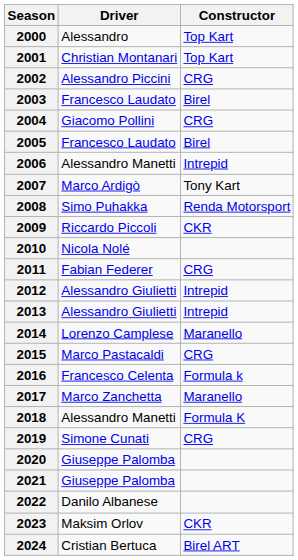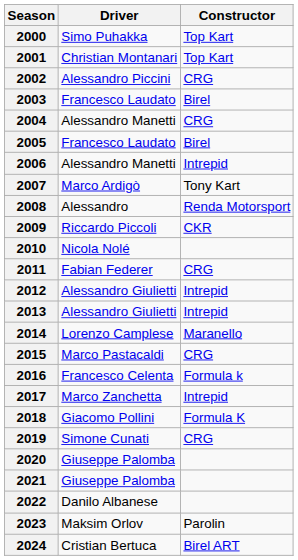 <table class="wikitable" style="font-size: 95%;">
 <tr>
 <th>Season</th>
 <th>Driver</th>
 <th>Constructor</th>
 </tr>
 <tr>
 <th>2000</th>
-<td> Alessandro</td>
+<td> <a href='#'>Simo Puhakka</a></td>
 <td><a href='#'>Top Kart</a></td>
 </tr>
 <tr>
 <th>2001</th>
 <td> <a href='#'>Christian Montanari</a></td>
 <td><a href='#'>Top Kart</a></td>
 </tr>
 <tr>
 <th>2002</th>
 <td> <a href='#'>Alessandro Piccini</a></td>
 <td><a href='#'>CRG</a></td>
 </tr>
 <tr>
 <th>2003</th>
 <td> <a href='#'>Francesco Laudato</a></td>
 <td><a href='#'>Birel</a></td>
 </tr>
 <tr>
 <th>2004</th>
-<td> <a href='#'>Giacomo Pollini</a></td>
+<td> Alessandro Manetti</td>
 <td><a href='#'>CRG</a></td>
 </tr>
 <tr>
 <th>2005</th>
 <td> <a href='#'>Francesco Laudato</a></td>
 <td><a href='#'>Birel</a></td>
 </tr>
 <tr>
 <th>2006</th>
 <td> Alessandro Manetti</td>
 <td><a href='#'>Intrepid</a></td>
 </tr>
 <tr>
 <th>2007</th>
 <td> <a href='#'>Marco Ardigò</a></td>
 <td>Tony Kart</td>
 </tr>
 <tr>
 <th>2008</th>
-<td> <a href='#'>Simo Puhakka</a></td>
+<td> Alessandro</td>
 <td><a href='#'>Renda Motorsport</a></td>
 </tr>
 <tr>
 <th>2009</th>
 <td> <a href='#'>Riccardo Piccoli</a></td>
 <td><a href='#'>CKR</a></td>
 </tr>
 <tr>
 <th>2010</th>
 <td> <a href='#'>Nicola Nolé</a></td>
 <td></td>
 </tr>
 <tr>
 <th>2011</th>
 <td> <a href='#'>Fabian Federer</a></td>
 <td><a href='#'>CRG</a></td>
 </tr>
 <tr>
 <th>2012</th>
 <td> <a href='#'>Alessandro Giulietti</a></td>
 <td><a href='#'>Intrepid</a></td>
 </tr>
 <tr>
 <th>2013</th>
 <td> <a href='#'>Alessandro Giulietti</a></td>
 <td><a href='#'>Intrepid</a></td>
 </tr>
 <tr>
 <th>2014</th>
 <td> <a href='#'>Lorenzo Camplese</a></td>
 <td><a href='#'>Maranello</a></td>
 </tr>
 <tr>
 <th>2015</th>
 <td> <a href='#'>Marco Pastacaldi</a></td>
 <td><a href='#'>CRG</a></td>
 </tr>
 <tr>
 <th>2016</th>
 <td> <a href='#'>Francesco Celenta</a></td>
 <td><a href='#'>Formula k</a></td>
 </tr>
 <tr>
 <th>2017</th>
 <td> <a href='#'>Marco Zanchetta</a></td>
-<td><a href='#'>Maranello</a></td>
+<td><a href='#'>Intrepid</a></td>
 </tr>
 <tr>
 <th>2018</th>
-<td> Alessandro Manetti</td>
+<td> <a href='#'>Giacomo Pollini</a></td>
 <td><a href='#'>Formula K</a></td>
 </tr>
 <tr>
 <th>2019</th>
 <td> <a href='#'>Simone Cunati</a></td>
 <td><a href='#'>CRG</a></td>
 </tr>
 <tr>
 <th>2020</th>
 <td> <a href='#'>Giuseppe Palomba</a></td>
 <td></td>
 </tr>
 <tr>
 <th>2021</th>
 <td> <a href='#'>Giuseppe Palomba</a></td>
 <td></td>
 </tr>
 <tr>
 <th>2022</th>
 <td> Danilo Albanese</td>
 <td></td>
 </tr>
 <tr>
 <th>2023</th>
 <td> Maksim Orlov</td>
-<td><a href='#'>CKR</a></td>
+<td>Parolin</td>
 </tr>
 <tr>
 <th>2024</th>
 <td> Cristian Bertuca</td>
 <td><a href='#'>Birel ART</a></td>
 </tr>
 </table>
